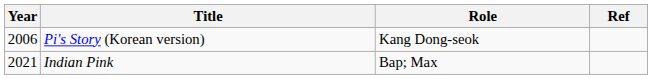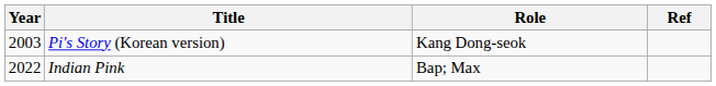 <table class="wikitable" style="width:700px">
 <tr>
 <th width=10>Year</th>
 <th>Title</th>
 <th>Role</th>
 <th>Ref</th>
 </tr>
 <tr>
-<td>2006</td>
+<td>2003</td>
 <td><em><a href='#'>Pi's Story</a></em> (Korean version)</td>
 <td>Kang Dong-seok</td>
 <td></td>
 </tr>
 <tr>
-<td>2021</td>
+<td>2022</td>
 <td><em>Indian Pink</em></td>
 <td>Bap; Max</td>
 <td></td>
 </tr>
 </table>
